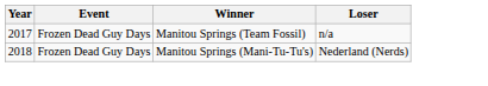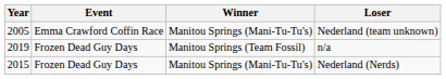 <table class="wikitable">
 <tr>
 <th>Year</th>
 <th>Event</th>
 <th>Winner</th>
 <th>Loser</th>
 </tr>
 <tr>
-<td>2017</td>
+<td>2005</td>
+<td>Emma Crawford Coffin Race</td>
+<td>Manitou Springs (Mani-Tu-Tu's)</td>
+<td>Nederland (team unknown)</td>
+</tr>
+<tr>
+<td>2019</td>
 <td>Frozen Dead Guy Days</td>
 <td>Manitou Springs (Team Fossil)</td>
 <td>n/a</td>
 </tr>
 <tr>
-<td>2018</td>
+<td>2015</td>
 <td>Frozen Dead Guy Days</td>
 <td>Manitou Springs (Mani-Tu-Tu's)</td>
 <td>Nederland (Nerds)</td>
 </tr>
 </table>
